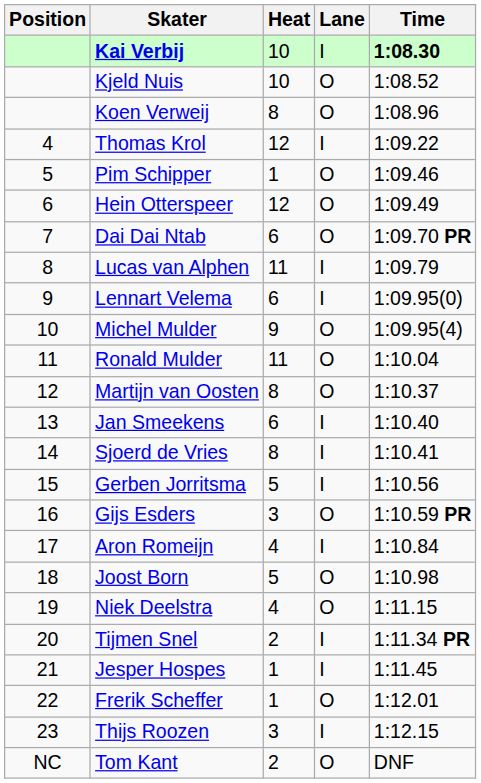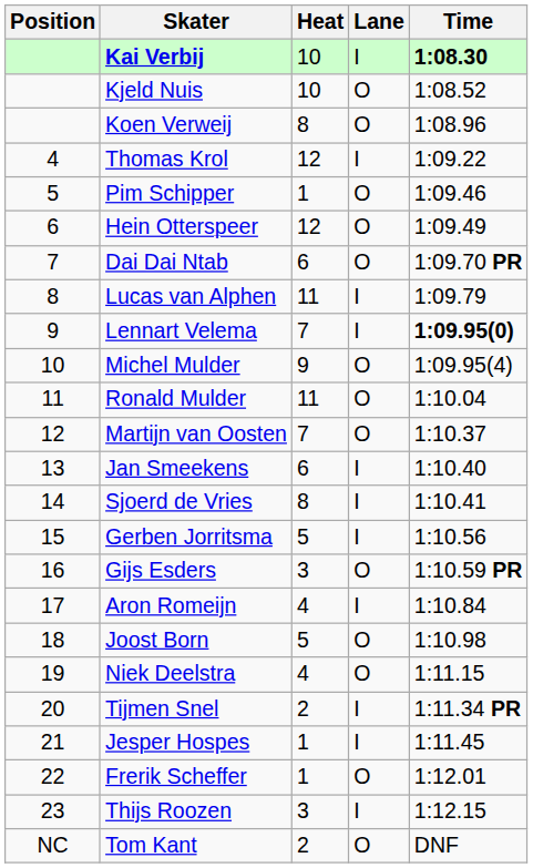 <table class="wikitable">
 <tr>
 <th>Position</th>
 <th>Skater</th>
 <th>Heat</th>
 <th>Lane</th>
 <th>Time</th>
 </tr>
 <tr bgcolor=ccffcc>
 <td align="center"></td>
 <td><strong><a href='#'>Kai Verbij</a></strong></td>
 <td>10</td>
 <td>I</td>
 <td><strong>1:08.30</strong></td>
 </tr>
 <tr>
 <td align="center"></td>
 <td><a href='#'>Kjeld Nuis</a></td>
 <td>10</td>
 <td>O</td>
 <td>1:08.52</td>
 </tr>
 <tr>
 <td align="center"></td>
 <td><a href='#'>Koen Verweij</a></td>
 <td>8</td>
 <td>O</td>
 <td>1:08.96</td>
 </tr>
 <tr>
 <td align="center">4</td>
 <td><a href='#'>Thomas Krol</a></td>
 <td>12</td>
 <td>I</td>
 <td>1:09.22</td>
 </tr>
 <tr>
 <td align="center">5</td>
 <td><a href='#'>Pim Schipper</a></td>
 <td>1</td>
 <td>O</td>
 <td>1:09.46</td>
 </tr>
 <tr>
 <td align="center">6</td>
 <td><a href='#'>Hein Otterspeer</a></td>
 <td>12</td>
 <td>O</td>
 <td>1:09.49</td>
 </tr>
 <tr>
 <td align="center">7</td>
 <td><a href='#'>Dai Dai Ntab</a></td>
 <td>6</td>
 <td>O</td>
 <td>1:09.70 <strong>PR</strong></td>
 </tr>
 <tr>
 <td align="center">8</td>
 <td><a href='#'>Lucas van Alphen</a></td>
 <td>11</td>
 <td>I</td>
 <td>1:09.79</td>
 </tr>
 <tr>
 <td align="center">9</td>
 <td><a href='#'>Lennart Velema</a></td>
-<td>6</td>
+<td>7</td>
 <td>I</td>
-<td>1:09.95(0)</td>
+<td><strong>1:09.95(0)</strong></td>
 </tr>
 <tr>
 <td align="center">10</td>
 <td><a href='#'>Michel Mulder</a></td>
 <td>9</td>
 <td>O</td>
 <td>1:09.95(4)</td>
 </tr>
 <tr>
 <td align="center">11</td>
 <td><a href='#'>Ronald Mulder</a></td>
 <td>11</td>
 <td>O</td>
 <td>1:10.04</td>
 </tr>
 <tr>
 <td align="center">12</td>
 <td><a href='#'>Martijn van Oosten</a></td>
-<td>8</td>
+<td>7</td>
 <td>O</td>
 <td>1:10.37</td>
 </tr>
 <tr>
 <td align="center">13</td>
 <td><a href='#'>Jan Smeekens</a></td>
 <td>6</td>
 <td>I</td>
 <td>1:10.40</td>
 </tr>
 <tr>
 <td align="center">14</td>
 <td><a href='#'>Sjoerd de Vries</a></td>
 <td>8</td>
 <td>I</td>
 <td>1:10.41</td>
 </tr>
 <tr>
 <td align="center">15</td>
 <td><a href='#'>Gerben Jorritsma</a></td>
 <td>5</td>
 <td>I</td>
 <td>1:10.56</td>
 </tr>
 <tr>
 <td align="center">16</td>
 <td><a href='#'>Gijs Esders</a></td>
 <td>3</td>
 <td>O</td>
 <td>1:10.59 <strong>PR</strong></td>
 </tr>
 <tr>
 <td align="center">17</td>
 <td><a href='#'>Aron Romeijn</a></td>
 <td>4</td>
 <td>I</td>
 <td>1:10.84</td>
 </tr>
 <tr>
 <td align="center">18</td>
 <td><a href='#'>Joost Born</a></td>
 <td>5</td>
 <td>O</td>
 <td>1:10.98</td>
 </tr>
 <tr>
 <td align="center">19</td>
 <td><a href='#'>Niek Deelstra</a></td>
 <td>4</td>
 <td>O</td>
 <td>1:11.15</td>
 </tr>
 <tr>
 <td align="center">20</td>
 <td><a href='#'>Tijmen Snel</a></td>
 <td>2</td>
 <td>I</td>
 <td>1:11.34 <strong>PR</strong></td>
 </tr>
 <tr>
 <td align="center">21</td>
 <td><a href='#'>Jesper Hospes</a></td>
 <td>1</td>
 <td>I</td>
 <td>1:11.45</td>
 </tr>
 <tr>
 <td align="center">22</td>
 <td><a href='#'>Frerik Scheffer</a></td>
 <td>1</td>
 <td>O</td>
 <td>1:12.01</td>
 </tr>
 <tr>
 <td align="center">23</td>
 <td><a href='#'>Thijs Roozen</a></td>
 <td>3</td>
 <td>I</td>
 <td>1:12.15</td>
 </tr>
 <tr>
 <td align="center">NC</td>
 <td><a href='#'>Tom Kant</a></td>
 <td>2</td>
 <td>O</td>
 <td>DNF</td>
 </tr>
 </table>
